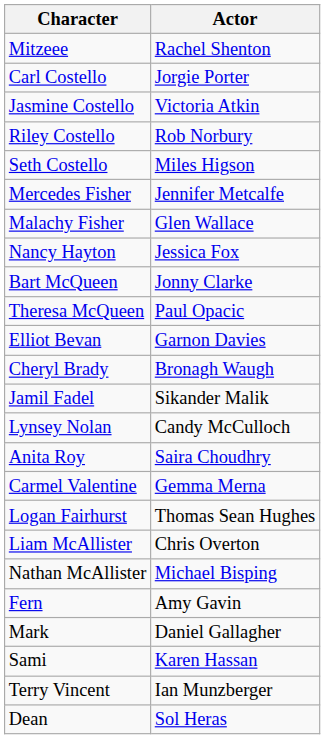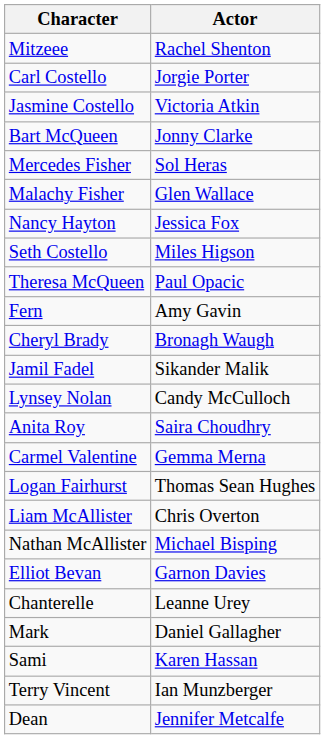 <table class="wikitable" border="1">
 <tr>
 <th>Character</th>
 <th>Actor</th>
 </tr>
 <tr>
 <td><a href='#'>Mitzeee</a></td>
 <td><a href='#'>Rachel Shenton</a></td>
 </tr>
 <tr>
 <td><a href='#'>Carl Costello</a></td>
 <td><a href='#'>Jorgie Porter</a></td>
 </tr>
 <tr>
 <td><a href='#'>Jasmine Costello</a></td>
 <td><a href='#'>Victoria Atkin</a></td>
 </tr>
 <tr>
-<td><a href='#'>Riley Costello</a></td>
-<td><a href='#'>Rob Norbury</a></td>
-</tr>
-<tr>
-<td><a href='#'>Seth Costello</a></td>
-<td><a href='#'>Miles Higson</a></td>
+<td><a href='#'>Bart McQueen</a></td>
+<td><a href='#'>Jonny Clarke</a></td>
 </tr>
 <tr>
 <td><a href='#'>Mercedes Fisher</a></td>
-<td><a href='#'>Jennifer Metcalfe</a></td>
+<td><a href='#'>Sol Heras</a></td>
 </tr>
 <tr>
 <td><a href='#'>Malachy Fisher</a></td>
 <td><a href='#'>Glen Wallace</a></td>
 </tr>
 <tr>
 <td><a href='#'>Nancy Hayton</a></td>
 <td><a href='#'>Jessica Fox</a></td>
 </tr>
 <tr>
-<td><a href='#'>Bart McQueen</a></td>
-<td><a href='#'>Jonny Clarke</a></td>
+<td><a href='#'>Seth Costello</a></td>
+<td><a href='#'>Miles Higson</a></td>
 </tr>
 <tr>
 <td><a href='#'>Theresa McQueen</a></td>
 <td><a href='#'>Paul Opacic</a></td>
 </tr>
 <tr>
-<td><a href='#'>Elliot Bevan</a></td>
-<td><a href='#'>Garnon Davies</a></td>
+<td><a href='#'>Fern</a></td>
+<td>Amy Gavin</td>
 </tr>
 <tr>
 <td><a href='#'>Cheryl Brady</a></td>
 <td><a href='#'>Bronagh Waugh</a></td>
 </tr>
 <tr>
 <td><a href='#'>Jamil Fadel</a></td>
 <td>Sikander Malik</td>
 </tr>
 <tr>
 <td><a href='#'>Lynsey Nolan</a></td>
 <td>Candy McCulloch</td>
 </tr>
 <tr>
 <td><a href='#'>Anita Roy</a></td>
 <td><a href='#'>Saira Choudhry</a></td>
 </tr>
 <tr>
 <td><a href='#'>Carmel Valentine</a></td>
 <td><a href='#'>Gemma Merna</a></td>
 </tr>
 <tr>
 <td><a href='#'>Logan Fairhurst</a></td>
 <td>Thomas Sean Hughes</td>
 </tr>
 <tr>
 <td><a href='#'>Liam McAllister</a></td>
 <td>Chris Overton</td>
 </tr>
 <tr>
 <td>Nathan McAllister</td>
 <td><a href='#'>Michael Bisping</a></td>
 </tr>
 <tr>
-<td><a href='#'>Fern</a></td>
-<td>Amy Gavin</td>
+<td><a href='#'>Elliot Bevan</a></td>
+<td><a href='#'>Garnon Davies</a></td>
+</tr>
+<tr>
+<td>Chanterelle</td>
+<td>Leanne Urey</td>
 </tr>
 <tr>
 <td>Mark</td>
 <td>Daniel Gallagher</td>
 </tr>
 <tr>
 <td>Sami</td>
 <td><a href='#'>Karen Hassan</a></td>
 </tr>
 <tr>
 <td>Terry Vincent</td>
 <td>Ian Munzberger</td>
 </tr>
 <tr>
 <td>Dean</td>
-<td><a href='#'>Sol Heras</a></td>
+<td><a href='#'>Jennifer Metcalfe</a></td>
 </tr>
 </table>
